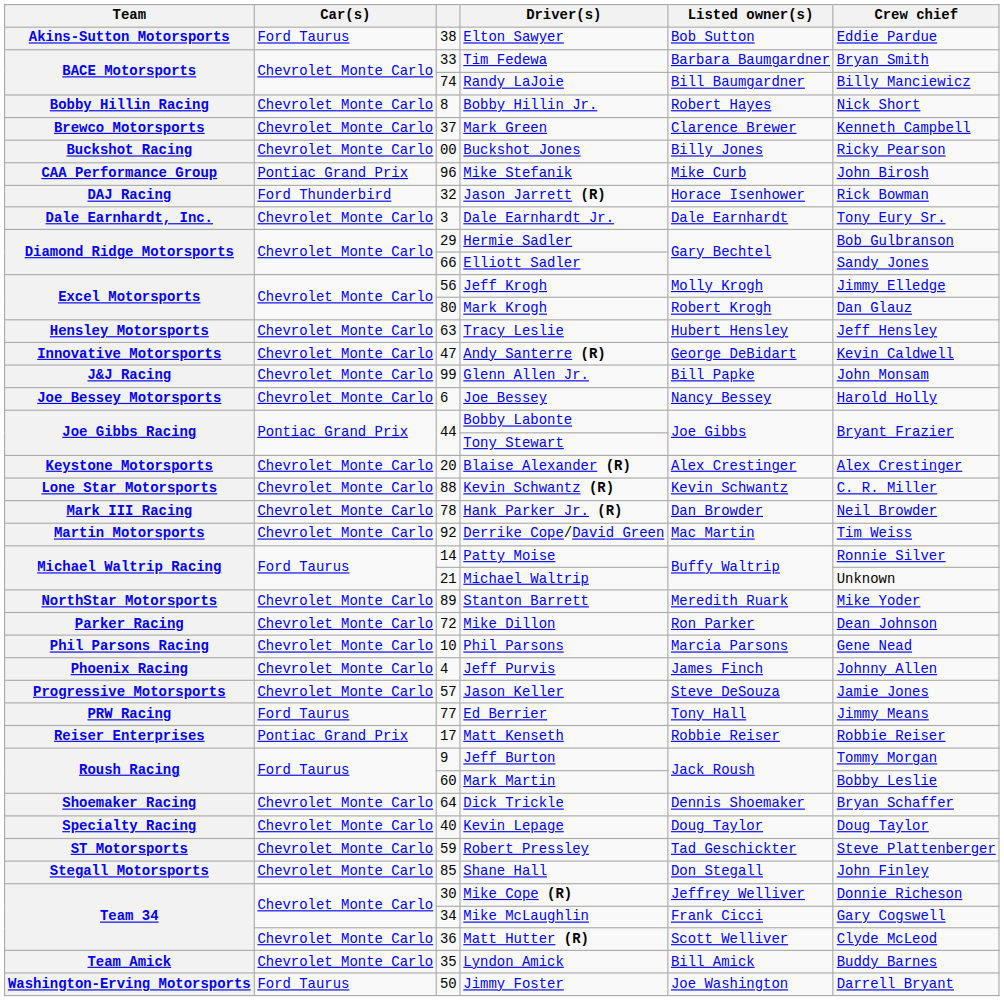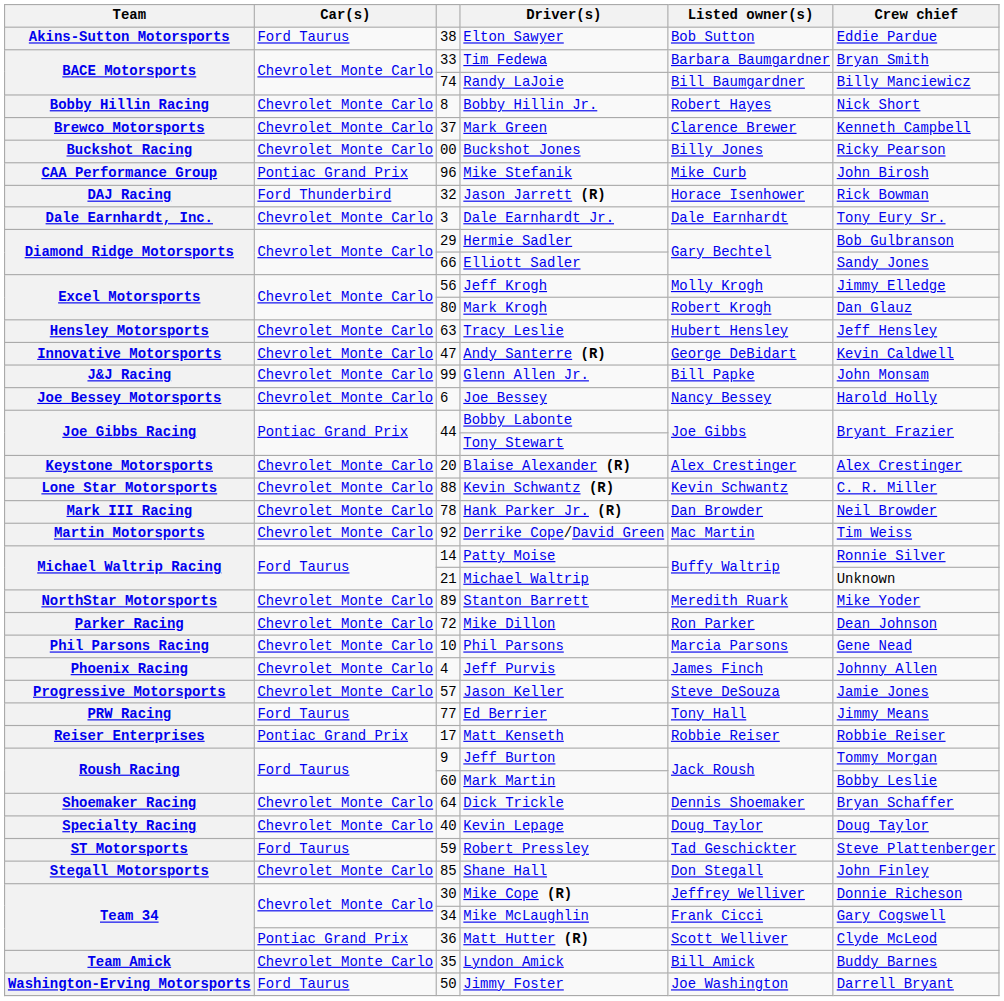 <table class="wikitable" style="font-size: 95%;">
 <tr>
 <th>Team</th>
 <th>Car(s)</th>
 <th></th>
 <th>Driver(s)</th>
 <th>Listed owner(s)</th>
 <th>Crew chief</th>
 </tr>
 <tr>
 <th><a href='#'>Akins-Sutton Motorsports</a></th>
 <td><a href='#'>Ford Taurus</a></td>
 <td>38</td>
 <td><a href='#'>Elton Sawyer</a></td>
 <td><a href='#'>Bob Sutton</a></td>
 <td><a href='#'>Eddie Pardue</a></td>
 </tr>
 <tr>
 <th rowspan=2><a href='#'>BACE Motorsports</a></th>
 <td rowspan=2><a href='#'>Chevrolet Monte Carlo</a></td>
 <td>33</td>
 <td><a href='#'>Tim Fedewa</a></td>
 <td><a href='#'>Barbara Baumgardner</a></td>
 <td><a href='#'>Bryan Smith</a></td>
 </tr>
 <tr>
 <td>74</td>
 <td><a href='#'>Randy LaJoie</a></td>
 <td><a href='#'>Bill Baumgardner</a></td>
 <td><a href='#'>Billy Manciewicz</a></td>
 </tr>
 <tr>
 <th><a href='#'>Bobby Hillin Racing</a></th>
 <td><a href='#'>Chevrolet Monte Carlo</a></td>
 <td>8</td>
 <td><a href='#'>Bobby Hillin Jr.</a></td>
 <td><a href='#'>Robert Hayes</a></td>
 <td><a href='#'>Nick Short</a></td>
 </tr>
 <tr>
 <th><a href='#'>Brewco Motorsports</a></th>
 <td><a href='#'>Chevrolet Monte Carlo</a></td>
 <td>37</td>
 <td><a href='#'>Mark Green</a></td>
 <td><a href='#'>Clarence Brewer</a></td>
 <td><a href='#'>Kenneth Campbell</a></td>
 </tr>
 <tr>
 <th><a href='#'>Buckshot Racing</a></th>
 <td><a href='#'>Chevrolet Monte Carlo</a></td>
 <td>00</td>
 <td><a href='#'>Buckshot Jones</a></td>
 <td><a href='#'>Billy Jones</a></td>
 <td><a href='#'>Ricky Pearson</a></td>
 </tr>
 <tr>
 <th><a href='#'>CAA Performance Group</a></th>
 <td><a href='#'>Pontiac Grand Prix</a></td>
 <td>96</td>
 <td><a href='#'>Mike Stefanik</a></td>
 <td><a href='#'>Mike Curb</a></td>
 <td><a href='#'>John Birosh</a></td>
 </tr>
 <tr>
 <th><a href='#'>DAJ Racing</a></th>
 <td><a href='#'>Ford Thunderbird</a></td>
 <td>32</td>
 <td><a href='#'>Jason Jarrett</a> <strong>(R)</strong></td>
 <td><a href='#'>Horace Isenhower</a></td>
 <td><a href='#'>Rick Bowman</a></td>
 </tr>
 <tr>
 <th><a href='#'>Dale Earnhardt, Inc.</a></th>
 <td><a href='#'>Chevrolet Monte Carlo</a></td>
 <td>3</td>
 <td><a href='#'>Dale Earnhardt Jr.</a></td>
 <td><a href='#'>Dale Earnhardt</a></td>
 <td><a href='#'>Tony Eury Sr.</a></td>
 </tr>
 <tr>
 <th rowspan=2><a href='#'>Diamond Ridge Motorsports</a></th>
 <td rowspan=2><a href='#'>Chevrolet Monte Carlo</a></td>
 <td>29</td>
 <td><a href='#'>Hermie Sadler</a></td>
 <td rowspan=2><a href='#'>Gary Bechtel</a></td>
 <td><a href='#'>Bob Gulbranson</a></td>
 </tr>
 <tr>
 <td>66</td>
 <td><a href='#'>Elliott Sadler</a></td>
 <td><a href='#'>Sandy Jones</a></td>
 </tr>
 <tr>
 <th rowspan=2><a href='#'>Excel Motorsports</a></th>
 <td rowspan=2><a href='#'>Chevrolet Monte Carlo</a></td>
 <td>56</td>
 <td><a href='#'>Jeff Krogh</a></td>
 <td><a href='#'>Molly Krogh</a></td>
 <td><a href='#'>Jimmy Elledge</a></td>
 </tr>
 <tr>
 <td>80</td>
 <td><a href='#'>Mark Krogh</a></td>
 <td><a href='#'>Robert Krogh</a></td>
 <td><a href='#'>Dan Glauz</a></td>
 </tr>
 <tr>
 <th><a href='#'>Hensley Motorsports</a></th>
 <td><a href='#'>Chevrolet Monte Carlo</a></td>
 <td>63</td>
 <td><a href='#'>Tracy Leslie</a></td>
 <td><a href='#'>Hubert Hensley</a></td>
 <td><a href='#'>Jeff Hensley</a></td>
 </tr>
 <tr>
 <th><a href='#'>Innovative Motorsports</a></th>
 <td><a href='#'>Chevrolet Monte Carlo</a></td>
 <td>47</td>
 <td><a href='#'>Andy Santerre</a> <strong>(R)</strong></td>
 <td><a href='#'>George DeBidart</a></td>
 <td><a href='#'>Kevin Caldwell</a></td>
 </tr>
 <tr>
 <th><a href='#'>J&J Racing</a></th>
 <td><a href='#'>Chevrolet Monte Carlo</a></td>
 <td>99</td>
 <td><a href='#'>Glenn Allen Jr.</a></td>
 <td><a href='#'>Bill Papke</a></td>
 <td><a href='#'>John Monsam</a></td>
 </tr>
 <tr>
 <th><a href='#'>Joe Bessey Motorsports</a></th>
 <td><a href='#'>Chevrolet Monte Carlo</a></td>
 <td>6</td>
 <td><a href='#'>Joe Bessey</a></td>
 <td><a href='#'>Nancy Bessey</a></td>
 <td><a href='#'>Harold Holly</a></td>
 </tr>
 <tr>
 <th rowspan="2"><a href='#'>Joe Gibbs Racing</a></th>
 <td rowspan="2"><a href='#'>Pontiac Grand Prix</a></td>
 <td rowspan="2">44</td>
 <td><a href='#'>Bobby Labonte</a></td>
 <td rowspan="2"><a href='#'>Joe Gibbs</a></td>
 <td rowspan="2"><a href='#'>Bryant Frazier</a></td>
 </tr>
 <tr>
 <td><a href='#'>Tony Stewart</a></td>
 </tr>
 <tr>
 <th><a href='#'>Keystone Motorsports</a></th>
 <td><a href='#'>Chevrolet Monte Carlo</a></td>
 <td>20</td>
 <td><a href='#'>Blaise Alexander</a> <strong>(R)</strong></td>
 <td><a href='#'>Alex Crestinger</a></td>
 <td><a href='#'>Alex Crestinger</a></td>
 </tr>
 <tr>
 <th><a href='#'>Lone Star Motorsports</a></th>
 <td><a href='#'>Chevrolet Monte Carlo</a></td>
 <td>88</td>
 <td><a href='#'>Kevin Schwantz</a> <strong>(R)</strong></td>
 <td><a href='#'>Kevin Schwantz</a></td>
 <td><a href='#'>C. R. Miller</a></td>
 </tr>
 <tr>
 <th><a href='#'>Mark III Racing</a></th>
 <td><a href='#'>Chevrolet Monte Carlo</a></td>
 <td>78</td>
 <td><a href='#'>Hank Parker Jr.</a> <strong>(R)</strong></td>
 <td><a href='#'>Dan Browder</a></td>
 <td><a href='#'>Neil Browder</a></td>
 </tr>
 <tr>
 <th><a href='#'>Martin Motorsports</a></th>
 <td><a href='#'>Chevrolet Monte Carlo</a></td>
 <td>92</td>
 <td><a href='#'>Derrike Cope</a>/<a href='#'>David Green</a></td>
 <td><a href='#'>Mac Martin</a></td>
 <td><a href='#'>Tim Weiss</a></td>
 </tr>
 <tr>
 <th rowspan=2><a href='#'>Michael Waltrip Racing</a></th>
 <td rowspan=2><a href='#'>Ford Taurus</a></td>
 <td>14</td>
 <td><a href='#'>Patty Moise</a></td>
 <td rowspan=2><a href='#'>Buffy Waltrip</a></td>
 <td><a href='#'>Ronnie Silver</a></td>
 </tr>
 <tr>
 <td>21</td>
 <td><a href='#'>Michael Waltrip</a></td>
 <td>Unknown</td>
 </tr>
 <tr>
 <th><a href='#'>NorthStar Motorsports</a></th>
 <td><a href='#'>Chevrolet Monte Carlo</a></td>
 <td>89</td>
 <td><a href='#'>Stanton Barrett</a></td>
 <td><a href='#'>Meredith Ruark</a></td>
 <td><a href='#'>Mike Yoder</a></td>
 </tr>
 <tr>
 <th><a href='#'>Parker Racing</a></th>
 <td><a href='#'>Chevrolet Monte Carlo</a></td>
 <td>72</td>
 <td><a href='#'>Mike Dillon</a></td>
 <td><a href='#'>Ron Parker</a></td>
 <td><a href='#'>Dean Johnson</a></td>
 </tr>
 <tr>
 <th><a href='#'>Phil Parsons Racing</a></th>
 <td><a href='#'>Chevrolet Monte Carlo</a></td>
 <td>10</td>
 <td><a href='#'>Phil Parsons</a></td>
 <td><a href='#'>Marcia Parsons</a></td>
 <td><a href='#'>Gene Nead</a></td>
 </tr>
 <tr>
 <th><a href='#'>Phoenix Racing</a></th>
 <td><a href='#'>Chevrolet Monte Carlo</a></td>
 <td>4</td>
 <td><a href='#'>Jeff Purvis</a></td>
 <td><a href='#'>James Finch</a></td>
 <td><a href='#'>Johnny Allen</a></td>
 </tr>
 <tr>
 <th><a href='#'>Progressive Motorsports</a></th>
 <td><a href='#'>Chevrolet Monte Carlo</a></td>
 <td>57</td>
 <td><a href='#'>Jason Keller</a></td>
 <td><a href='#'>Steve DeSouza</a></td>
 <td><a href='#'>Jamie Jones</a></td>
 </tr>
 <tr>
 <th><a href='#'>PRW Racing</a></th>
 <td><a href='#'>Ford Taurus</a></td>
 <td>77</td>
 <td><a href='#'>Ed Berrier</a></td>
 <td><a href='#'>Tony Hall</a></td>
 <td><a href='#'>Jimmy Means</a></td>
 </tr>
 <tr>
 <th><a href='#'>Reiser Enterprises</a></th>
 <td><a href='#'>Pontiac Grand Prix</a></td>
 <td>17</td>
 <td><a href='#'>Matt Kenseth</a></td>
 <td><a href='#'>Robbie Reiser</a></td>
 <td><a href='#'>Robbie Reiser</a></td>
 </tr>
 <tr>
 <th rowspan="2"><a href='#'>Roush Racing</a></th>
 <td rowspan="2"><a href='#'>Ford Taurus</a></td>
 <td>9</td>
 <td><a href='#'>Jeff Burton</a></td>
 <td rowspan="2"><a href='#'>Jack Roush</a></td>
 <td><a href='#'>Tommy Morgan</a></td>
 </tr>
 <tr>
 <td>60</td>
 <td><a href='#'>Mark Martin</a></td>
 <td><a href='#'>Bobby Leslie</a></td>
 </tr>
 <tr>
 <th><a href='#'>Shoemaker Racing</a></th>
 <td><a href='#'>Chevrolet Monte Carlo</a></td>
 <td>64</td>
 <td><a href='#'>Dick Trickle</a></td>
 <td><a href='#'>Dennis Shoemaker</a></td>
 <td><a href='#'>Bryan Schaffer</a></td>
 </tr>
 <tr>
 <th><a href='#'>Specialty Racing</a></th>
 <td><a href='#'>Chevrolet Monte Carlo</a></td>
 <td>40</td>
 <td><a href='#'>Kevin Lepage</a></td>
 <td><a href='#'>Doug Taylor</a></td>
 <td><a href='#'>Doug Taylor</a></td>
 </tr>
 <tr>
 <th><a href='#'>ST Motorsports</a></th>
-<td><a href='#'>Chevrolet Monte Carlo</a></td>
+<td><a href='#'>Ford Taurus</a></td>
 <td>59</td>
 <td><a href='#'>Robert Pressley</a></td>
 <td><a href='#'>Tad Geschickter</a></td>
 <td><a href='#'>Steve Plattenberger</a></td>
 </tr>
 <tr>
 <th><a href='#'>Stegall Motorsports</a></th>
 <td><a href='#'>Chevrolet Monte Carlo</a></td>
 <td>85</td>
 <td><a href='#'>Shane Hall</a></td>
 <td><a href='#'>Don Stegall</a></td>
 <td><a href='#'>John Finley</a></td>
 </tr>
 <tr>
 <th rowspan="3"><a href='#'>Team 34</a></th>
 <td rowspan="2"><a href='#'>Chevrolet Monte Carlo</a></td>
 <td>30</td>
 <td><a href='#'>Mike Cope</a> <strong>(R)</strong></td>
 <td><a href='#'>Jeffrey Welliver</a></td>
 <td><a href='#'>Donnie Richeson</a></td>
 </tr>
 <tr>
 <td>34</td>
 <td><a href='#'>Mike McLaughlin</a></td>
 <td><a href='#'>Frank Cicci</a></td>
 <td><a href='#'>Gary Cogswell</a></td>
 </tr>
 <tr>
-<td><a href='#'>Chevrolet Monte Carlo</a></td>
+<td><a href='#'>Pontiac Grand Prix</a></td>
 <td>36</td>
 <td><a href='#'>Matt Hutter</a> <strong>(R)</strong></td>
 <td><a href='#'>Scott Welliver</a></td>
 <td><a href='#'>Clyde McLeod</a></td>
 </tr>
 <tr>
 <th><a href='#'>Team Amick</a></th>
 <td><a href='#'>Chevrolet Monte Carlo</a></td>
 <td>35</td>
 <td><a href='#'>Lyndon Amick</a></td>
 <td><a href='#'>Bill Amick</a></td>
 <td><a href='#'>Buddy Barnes</a></td>
 </tr>
 <tr>
 <th><a href='#'>Washington-Erving Motorsports</a></th>
 <td><a href='#'>Ford Taurus</a></td>
 <td>50</td>
 <td><a href='#'>Jimmy Foster</a></td>
 <td><a href='#'>Joe Washington</a></td>
 <td><a href='#'>Darrell Bryant</a></td>
 </tr>
 </table>
